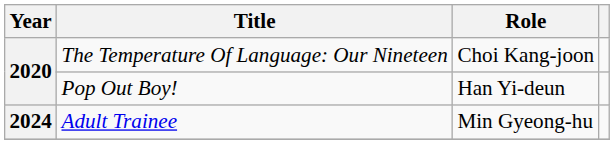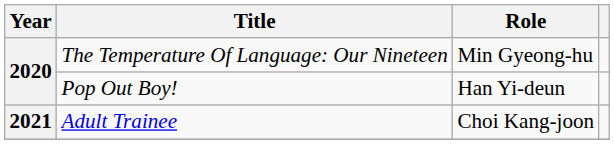 <table class="wikitable sortable plainrowheaders">
 <tr>
 <th>Year</th>
 <th>Title</th>
 <th>Role</th>
 <th></th>
 </tr>
 <tr>
 <th scope="row" rowspan="2">2020</th>
 <td><em>The Temperature Of Language: Our Nineteen</em></td>
-<td>Choi Kang-joon</td>
+<td>Min Gyeong-hu</td>
 <td></td>
 </tr>
 <tr>
 <td><em>Pop Out Boy!</em></td>
 <td>Han Yi-deun</td>
 <td></td>
 </tr>
 <tr>
-<th scope="row">2024</th>
+<th scope="row">2021</th>
 <td><em><a href='#'>Adult Trainee</a></em></td>
-<td>Min Gyeong-hu</td>
+<td>Choi Kang-joon</td>
 <td></td>
 </tr>
 <tr>
 </tr>
 </table>
